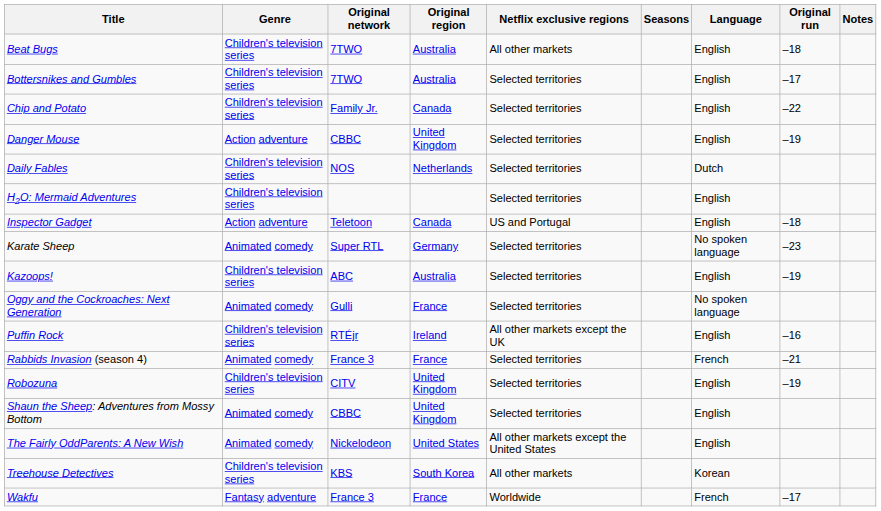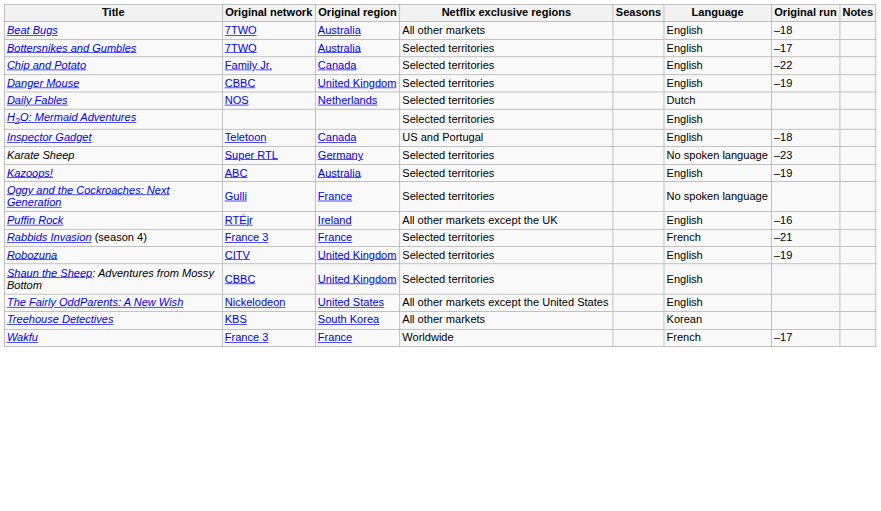 <table class="wikitable sortable" style="width:100%;">
 <tr>
 <th scope="col" style="width:25%;">Title</th>
-<th>Genre</th>
 <th>Original network</th>
 <th>Original region</th>
 <th>Netflix exclusive regions</th>
 <th>Seasons</th>
 <th>Language</th>
 <th>Original run</th>
 <th>Notes</th>
 </tr>
 <tr>
 <td><em><a href='#'>Beat Bugs</a></em></td>
-<td><a href='#'>Children's television series</a></td>
 <td><a href='#'>7TWO</a></td>
 <td><a href='#'>Australia</a></td>
 <td>All other markets</td>
 <td></td>
 <td>English</td>
 <td>–18</td>
 <td></td>
 </tr>
 <tr>
 <td><em><a href='#'>Bottersnikes and Gumbles</a></em></td>
-<td><a href='#'>Children's television series</a></td>
 <td><a href='#'>7TWO</a></td>
 <td><a href='#'>Australia</a></td>
 <td>Selected territories</td>
 <td></td>
 <td>English</td>
 <td>–17</td>
 <td></td>
 </tr>
 <tr>
 <td><em><a href='#'>Chip and Potato</a></em></td>
-<td><a href='#'>Children's television series</a></td>
 <td><a href='#'>Family Jr.</a></td>
 <td><a href='#'>Canada</a></td>
 <td>Selected territories</td>
 <td></td>
 <td>English</td>
 <td>–22</td>
 <td></td>
 </tr>
 <tr>
 <td><em><a href='#'>Danger Mouse</a></em></td>
-<td><a href='#'>Action</a> <a href='#'>adventure</a></td>
 <td><a href='#'>CBBC</a></td>
 <td><a href='#'>United Kingdom</a></td>
 <td>Selected territories</td>
 <td></td>
 <td>English</td>
 <td>–19</td>
 <td></td>
 </tr>
 <tr>
 <td><em><a href='#'>Daily Fables</a></em></td>
-<td><a href='#'>Children's television series</a></td>
 <td><a href='#'>NOS</a></td>
 <td><a href='#'>Netherlands</a></td>
 <td>Selected territories</td>
 <td></td>
 <td>Dutch</td>
 <td></td>
 <td></td>
 </tr>
 <tr>
 <td><em><a href='#'>H<sub>2</sub>O: Mermaid Adventures</a></em></td>
-<td><a href='#'>Children's television series</a></td>
 <td></td>
 <td></td>
 <td>Selected territories</td>
 <td></td>
 <td>English</td>
 <td></td>
 <td></td>
 </tr>
 <tr>
 <td><em><a href='#'>Inspector Gadget</a></em></td>
-<td><a href='#'>Action</a> <a href='#'>adventure</a></td>
 <td><a href='#'>Teletoon</a></td>
 <td><a href='#'>Canada</a></td>
 <td>US and Portugal</td>
 <td></td>
 <td>English</td>
 <td>–18</td>
 <td></td>
 </tr>
 <tr>
 <td><em>Karate Sheep</em></td>
-<td><a href='#'>Animated</a> <a href='#'>comedy</a></td>
 <td><a href='#'>Super RTL</a></td>
 <td><a href='#'>Germany</a></td>
 <td>Selected territories</td>
 <td></td>
 <td>No spoken language</td>
 <td>–23</td>
 <td></td>
 </tr>
 <tr>
 <td><em><a href='#'>Kazoops!</a></em></td>
-<td><a href='#'>Children's television series</a></td>
 <td><a href='#'>ABC</a></td>
 <td><a href='#'>Australia</a></td>
 <td>Selected territories</td>
 <td></td>
 <td>English</td>
 <td>–19</td>
 <td></td>
 </tr>
 <tr>
 <td><em><a href='#'>Oggy and the Cockroaches: Next Generation</a></em></td>
-<td><a href='#'>Animated</a> <a href='#'>comedy</a></td>
 <td><a href='#'>Gulli</a></td>
 <td><a href='#'>France</a></td>
 <td>Selected territories</td>
 <td></td>
 <td>No spoken language</td>
 <td></td>
 <td></td>
 </tr>
 <tr>
 <td><em><a href='#'>Puffin Rock</a></em></td>
-<td><a href='#'>Children's television series</a></td>
 <td><a href='#'>RTÉjr</a></td>
 <td><a href='#'>Ireland</a></td>
 <td>All other markets except the UK</td>
 <td></td>
 <td>English</td>
 <td>–16</td>
 <td></td>
 </tr>
 <tr>
 <td><em><a href='#'>Rabbids Invasion</a></em> (season 4)</td>
-<td><a href='#'>Animated</a> <a href='#'>comedy</a></td>
 <td><a href='#'>France 3</a></td>
 <td><a href='#'>France</a></td>
 <td>Selected territories</td>
 <td></td>
 <td>French</td>
 <td>–21</td>
 <td></td>
 </tr>
 <tr>
 <td><em><a href='#'>Robozuna</a></em></td>
-<td><a href='#'>Children's television series</a></td>
 <td><a href='#'>CITV</a></td>
 <td><a href='#'>United Kingdom</a></td>
 <td>Selected territories</td>
 <td></td>
 <td>English</td>
 <td>–19</td>
 <td></td>
 </tr>
 <tr>
 <td><em><a href='#'>Shaun the Sheep</a>: Adventures from Mossy Bottom</em></td>
-<td><a href='#'>Animated</a> <a href='#'>comedy</a></td>
 <td><a href='#'>CBBC</a></td>
 <td><a href='#'>United Kingdom</a></td>
 <td>Selected territories</td>
 <td></td>
 <td>English</td>
 <td></td>
 <td></td>
 </tr>
 <tr>
 <td><em><a href='#'>The Fairly OddParents: A New Wish</a></em></td>
-<td><a href='#'>Animated</a> <a href='#'>comedy</a></td>
 <td><a href='#'>Nickelodeon</a></td>
 <td><a href='#'>United States</a></td>
 <td>All other markets except the United States</td>
 <td></td>
 <td>English</td>
 <td></td>
 <td></td>
 </tr>
 <tr>
 <td><em><a href='#'>Treehouse Detectives</a></em></td>
-<td><a href='#'>Children's television series</a></td>
 <td><a href='#'>KBS</a></td>
 <td><a href='#'>South Korea</a></td>
 <td>All other markets</td>
 <td></td>
 <td>Korean</td>
 <td></td>
 <td></td>
 </tr>
 <tr>
 <td><em><a href='#'>Wakfu</a></em></td>
-<td><a href='#'>Fantasy</a> <a href='#'>adventure</a></td>
 <td><a href='#'>France 3</a></td>
 <td><a href='#'>France</a></td>
 <td>Worldwide</td>
 <td></td>
 <td>French</td>
 <td>–17</td>
 <td></td>
 </tr>
 </table>
